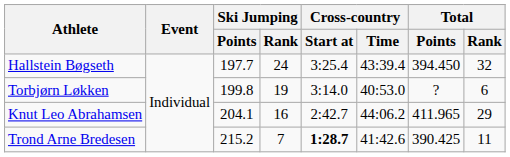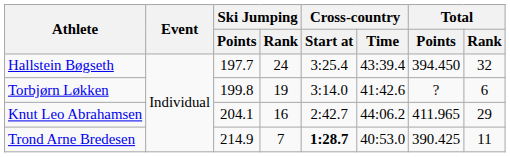 <table class="wikitable" style="font-size:90%">
 <tr>
 <th rowspan="2">Athlete</th>
 <th rowspan="2">Event</th>
 <th colspan="2">Ski Jumping</th>
 <th colspan="2">Cross-country</th>
 <th colspan="2">Total</th>
 </tr>
 <tr>
 <th>Points</th>
 <th>Rank</th>
 <th>Start at</th>
 <th>Time</th>
 <th>Points</th>
 <th>Rank</th>
 </tr>
 <tr>
 <td><a href='#'>Hallstein Bøgseth</a></td>
 <td rowspan="4">Individual</td>
 <td align="center">197.7</td>
 <td align="center">24</td>
 <td align="center">3:25.4</td>
 <td align="center">43:39.4</td>
 <td align="center">394.450</td>
 <td align="center">32</td>
 </tr>
 <tr>
 <td><a href='#'>Torbjørn Løkken</a></td>
 <td align="center">199.8</td>
 <td align="center">19</td>
 <td align="center">3:14.0</td>
-<td align="center">40:53.0</td>
+<td align="center">41:42.6</td>
 <td align="center">?</td>
 <td align="center">6</td>
 </tr>
 <tr>
 <td><a href='#'>Knut Leo Abrahamsen</a></td>
 <td align="center">204.1</td>
 <td align="center">16</td>
 <td align="center">2:42.7</td>
 <td align="center">44:06.2</td>
 <td align="center">411.965</td>
 <td align="center">29</td>
 </tr>
 <tr>
 <td><a href='#'>Trond Arne Bredesen</a></td>
-<td align="center">215.2</td>
+<td align="center">214.9</td>
 <td align="center">7</td>
 <td align="center"><strong>1:28.7</strong></td>
-<td align="center">41:42.6</td>
+<td align="center">40:53.0</td>
 <td align="center">390.425</td>
 <td align="center">11</td>
 </tr>
 </table>
